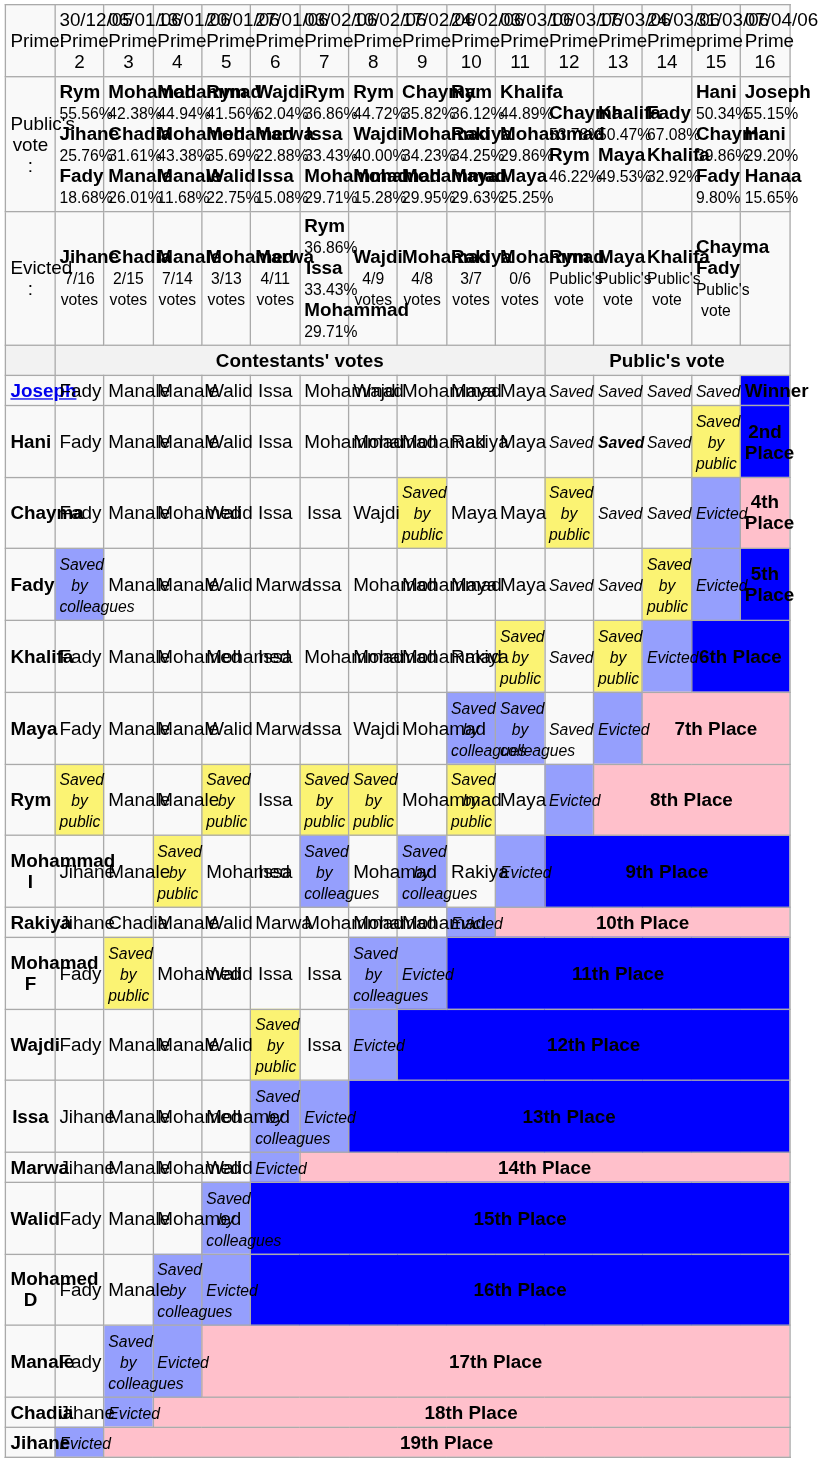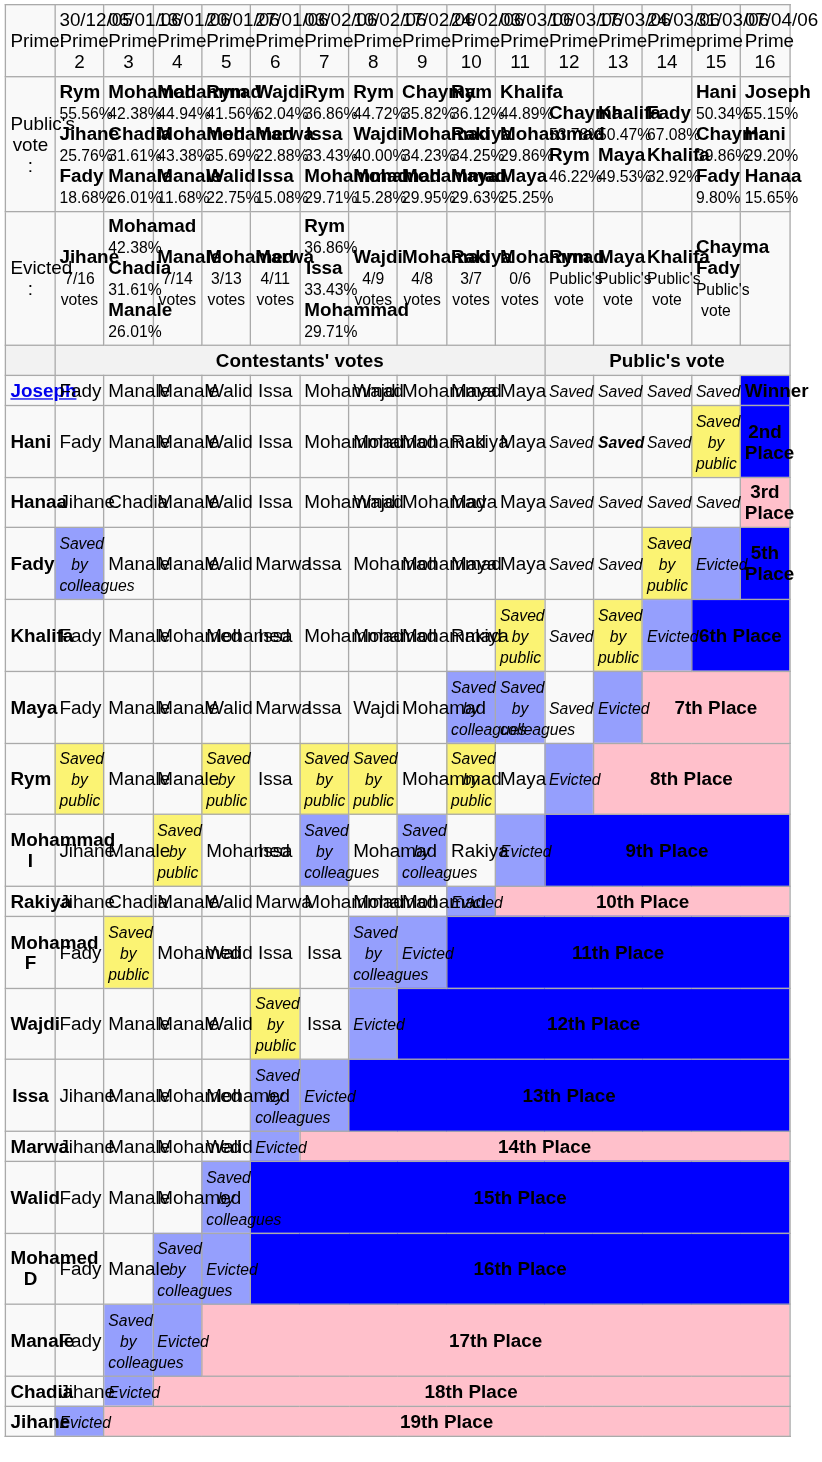 <table class="wikitable" style="font-size:90%; text-align:center; width: 96%; margin-left: auto;table-layout:fixed; margin-right: auto;">
 <tr>
 <td>Prime:</td>
 <td align="center">30/12/05 Prime 2</td>
 <td align="center">06/01/06 Prime 3</td>
 <td align="center">13/01/06 Prime 4</td>
 <td align="center">20/01/06 Prime 5</td>
 <td align="center">27/01/06 Prime 6</td>
 <td align="center">03/02/06 Prime 7</td>
 <td align="center">10/02/06 Prime 8</td>
 <td align="center">17/02/06 Prime 9</td>
 <td align="center">24/02/06 Prime 10</td>
 <td align="center">03/03/06 Prime 11</td>
 <td align="center">10/03/06 Prime 12</td>
 <td align="center">17/03/06 Prime 13</td>
 <td align="center">24/03/06 Prime 14</td>
 <td align="center">31/03/06 prime 15</td>
 <td align="center">07/04/06 Prime 16</td>
 </tr>
 <tr>
 <td>Public's vote :</td>
 <td><strong>Rym</strong> <br> <small>55.56%</small> <br> <strong>Jihane</strong> <br> <small>25.76%</small> <br> <strong>Fady</strong> <br> <small>18.68%</small></td>
 <td><strong>Mohamad</strong> <br> <small>42.38%</small> <br> <strong>Chadia</strong> <br> <small>31.61%</small> <br> <strong>Manale</strong> <br> <small>26.01%</small></td>
 <td><strong>Mohammad</strong> <br> <small>44.94%</small> <br> <strong>Mohamed</strong> <br> <small>43.38%</small> <br> <strong>Manale</strong> <br> <small>11.68%</small></td>
 <td><strong>Rym</strong> <br> <small>41.56%</small> <br> <strong>Mohamed</strong> <br> <small>35.69%</small> <br> <strong>Walid</strong> <br> <small>22.75%</small></td>
 <td><strong>Wajdi</strong> <br> <small>62.04%</small> <br> <strong>Marwa</strong> <br> <small>22.88%</small> <br> <strong>Issa</strong> <br> <small>15.08%</small></td>
 <td><strong>Rym</strong> <br> <small>36.86%</small> <br> <strong>Issa</strong> <br> <small>33.43%</small> <br> <strong>Mohammad</strong> <br> <small>29.71%</small></td>
 <td><strong>Rym</strong> <br> <small>44.72%</small> <br> <strong>Wajdi</strong> <br> <small>40.00%</small> <br> <strong>Mohamad</strong> <br> <small>15.28%</small></td>
 <td><strong>Chayma</strong> <br> <small>35.82%</small> <br> <strong>Mohamad</strong> <br> <small>34.23%</small> <br> <strong>Mohammad</strong> <br> <small>29.95%</small></td>
 <td><strong>Rym</strong> <br> <small>36.12%</small> <br> <strong>Rakiya</strong> <br> <small>34.25%</small> <br> <strong>Maya</strong> <br> <small>29.63%</small></td>
 <td><strong>Khalifa</strong> <br> <small>44.89%</small> <br> <strong>Mohammad</strong> <br> <small>29.86%</small> <br> <strong>Maya</strong> <br> <small>25.25%</small></td>
 <td><strong>Chayma</strong> <br> <small>53.78%</small> <br> <strong>Rym</strong> <br> <small>46.22%</small></td>
 <td><strong>Khalifa</strong> <br> <small>50.47%</small> <br> <strong>Maya</strong> <br> <small>49.53%</small></td>
 <td><strong>Fady</strong> <br> <small>67.08%</small> <br> <strong>Khalifa</strong> <br> <small>32.92%</small></td>
 <td><strong>Hani</strong> <br> <small>50.34%</small> <br> <strong>Chayma</strong> <br> <small>39.86%</small> <br> <strong>Fady</strong> <br> <small>9.80%</small></td>
 <td><strong>Joseph</strong> <br> <small>55.15%</small> <br> <strong>Hani</strong> <br> <small>29.20%</small> <br> <strong>Hanaa</strong> <br> <small>15.65%</small></td>
 </tr>
 <tr>
 <td>Evicted :</td>
 <td><strong>Jihane</strong><br><small>7/16 votes</small></td>
-<td><strong>Chadia</strong><br><small>2/15 votes</small></td>
+<td><strong>Mohamad</strong> <br> <small>42.38%</small> <br> <strong>Chadia</strong> <br> <small>31.61%</small> <br> <strong>Manale</strong> <br> <small>26.01%</small></td>
 <td><strong>Manale</strong><br><small>7/14 votes</small></td>
 <td><strong>Mohamed</strong><br><small>3/13 votes</small></td>
 <td><strong>Marwa</strong><br><small>4/11 votes</small></td>
 <td><strong>Rym</strong> <br> <small>36.86%</small> <br> <strong>Issa</strong> <br> <small>33.43%</small> <br> <strong>Mohammad</strong> <br> <small>29.71%</small></td>
 <td><strong>Wajdi</strong><br><small>4/9 votes</small></td>
 <td><strong>Mohamad</strong><br><small>4/8 votes</small></td>
 <td><strong>Rakiya</strong><br><small>3/7 votes</small></td>
 <td><strong>Mohammad</strong><br><small>0/6 votes</small></td>
 <td><strong>Rym</strong><br><small>Public's vote</small></td>
 <td><strong>Maya</strong><br><small>Public's vote</small></td>
 <td><strong>Khalifa</strong><br><small>Public's vote</small></td>
 <td><strong>Chayma<br>Fady</strong><br><small>Public's vote</small></td>
 <td></td>
 </tr>
 <tr>
 <th></th>
 <th colspan="10" align="center">Contestants' votes</th>
 <th colspan="5" align="center">Public's vote</th>
 </tr>
 <tr>
 <td><strong><a href='#'>Joseph</a></strong></td>
 <td>Fady</td>
 <td>Manale</td>
 <td>Manale</td>
 <td>Walid</td>
 <td>Issa</td>
 <td>Mohammad</td>
 <td>Wajdi</td>
 <td>Mohammad</td>
 <td>Maya</td>
 <td>Maya</td>
 <td><small><em>Saved</em></small></td>
 <td><small><em>Saved</em></small></td>
 <td><small><em>Saved</em></small></td>
 <td><small><em>Saved</em></small></td>
 <td bgcolor="blue" colspan="1"><strong>Winner</strong></td>
 </tr>
 <tr>
 <td><strong>Hani</strong></td>
 <td>Fady</td>
 <td>Manale</td>
 <td>Manale</td>
 <td>Walid</td>
 <td>Issa</td>
 <td>Mohammad</td>
 <td>Mohamad</td>
 <td>Mohamad</td>
 <td>Rakiya</td>
 <td>Maya</td>
 <td><small><em>Saved</em></small></td>
 <td><strong><small><em>Saved</em></small></strong></td>
 <td><small><em>Saved</em></small></td>
 <td style="background:#FBF373"><small><em>Saved by public</em></small></td>
 <td bgcolor="blue" colspan="1"><strong>2nd Place</strong></td>
 </tr>
 <tr>
-<td><strong>Chayma</strong></td>
-<td>Fady</td>
+<td><strong>Hanaa</strong></td>
+<td>Jihane</td>
+<td>Chadia</td>
 <td>Manale</td>
-<td>Mohamed</td>
 <td>Walid</td>
 <td>Issa</td>
-<td>Issa</td>
+<td>Mohammad</td>
 <td>Wajdi</td>
-<td style="background:#FBF373"><small><em>Saved by public</em></small></td>
+<td>Mohamad</td>
 <td>Maya</td>
 <td>Maya</td>
-<td style="background:#FBF373"><small><em>Saved by public</em></small></td>
 <td><small><em>Saved</em></small></td>
 <td><small><em>Saved</em></small></td>
-<td style="background:#959FFD"><small><em>Evicted</em></small></td>
-<td bgcolor="pink" colspan="1"><strong>4th Place</strong></td>
+<td><small><em>Saved</em></small></td>
+<td><small><em>Saved</em></small></td>
+<td bgcolor="pink" colspan="1"><strong>3rd Place</strong></td>
 </tr>
 <tr>
 <td><strong>Fady</strong></td>
 <td style="background:#959FFD"><small><em>Saved by colleagues</em></small></td>
 <td>Manale</td>
 <td>Manale</td>
 <td>Walid</td>
 <td>Marwa</td>
 <td>Issa</td>
 <td>Mohamad</td>
 <td>Mohammad</td>
 <td>Maya</td>
 <td>Maya</td>
 <td><small><em>Saved</em></small></td>
 <td><small><em>Saved</em></small></td>
 <td style="background:#FBF373"><small><em>Saved by public</em></small></td>
 <td style="background:#959FFD"><small><em>Evicted</em></small></td>
 <td bgcolor="blue" colspan="1"><strong>5th Place</strong></td>
 </tr>
 <tr>
 <td><strong>Khalifa</strong></td>
 <td>Fady</td>
 <td>Manale</td>
 <td>Mohamed</td>
 <td>Mohamed</td>
 <td>Issa</td>
 <td>Mohammad</td>
 <td>Mohamad</td>
 <td>Mohammad</td>
 <td>Rakiya</td>
 <td style="background:#FBF373"><small><em>Saved by public</em></small></td>
 <td><small><em>Saved</em></small></td>
 <td style="background:#FBF373"><small><em>Saved by public</em></small></td>
 <td style="background:#959FFD"><small><em>Evicted</em></small></td>
 <td bgcolor="blue" colspan="2"><strong>6th Place</strong></td>
 </tr>
 <tr>
 <td><strong>Maya</strong></td>
 <td>Fady</td>
 <td>Manale</td>
 <td>Manale</td>
 <td>Walid</td>
 <td>Marwa</td>
 <td>Issa</td>
 <td>Wajdi</td>
 <td>Mohamad</td>
 <td style="background:#959FFD"><small><em>Saved by colleagues</em></small></td>
 <td style="background:#959FFD"><small><em>Saved by colleagues</em></small></td>
 <td><small><em>Saved</em></small></td>
 <td style="background:#959FFD"><small><em>Evicted</em></small></td>
 <td bgcolor="pink" colspan="3"><strong>7th Place</strong></td>
 </tr>
 <tr>
 <td><strong>Rym</strong></td>
 <td style="background:#FBF373"><small><em>Saved by public</em></small></td>
 <td>Manale</td>
 <td>Manale</td>
 <td style="background:#FBF373"><small><em>Saved by public</em></small></td>
 <td>Issa</td>
 <td style="background:#FBF373"><small><em>Saved by public</em></small></td>
 <td style="background:#FBF373"><small><em>Saved by public</em></small></td>
 <td>Mohammad</td>
 <td style="background:#FBF373"><small><em>Saved by public</em></small></td>
 <td>Maya</td>
 <td style="background:#959FFD"><small><em>Evicted</em></small></td>
 <td bgcolor="pink" colspan="4"><strong>8th Place</strong></td>
 </tr>
 <tr>
 <td><strong>Mohammad I</strong></td>
 <td>Jihane</td>
 <td>Manale</td>
 <td style="background:#FBF373"><small><em>Saved by public</em></small></td>
 <td>Mohamed</td>
 <td>Issa</td>
 <td style="background:#959FFD"><small><em>Saved by colleagues</em></small></td>
 <td>Mohamad</td>
 <td style="background:#959FFD"><small><em>Saved by colleagues</em></small></td>
 <td>Rakiya</td>
 <td style="background:#959FFD"><small><em>Evicted</em></small></td>
 <td bgcolor="blue" colspan="5"><strong>9th Place</strong></td>
 </tr>
 <tr>
 <td><strong>Rakiya</strong></td>
 <td>Jihane</td>
 <td>Chadia</td>
 <td>Manale</td>
 <td>Walid</td>
 <td>Marwa</td>
 <td>Mohammad</td>
 <td>Mohamad</td>
 <td>Mohamad</td>
 <td style="background:#959FFD"><small><em>Evicted</em></small></td>
 <td bgcolor="pink" colspan="6"><strong>10th Place</strong></td>
 </tr>
 <tr>
 <td><strong>Mohamad F</strong></td>
 <td>Fady</td>
 <td style="background:#FBF373"><small><em>Saved by public</em></small></td>
 <td>Mohamed</td>
 <td>Walid</td>
 <td>Issa</td>
 <td>Issa</td>
 <td style="background:#959FFD"><small><em>Saved by colleagues</em></small></td>
 <td style="background:#959FFD"><small><em>Evicted</em></small></td>
 <td bgcolor="blue" colspan="7"><strong>11th Place</strong></td>
 </tr>
 <tr>
 <td><strong>Wajdi</strong></td>
 <td>Fady</td>
 <td>Manale</td>
 <td>Manale</td>
 <td>Walid</td>
 <td style="background:#FBF373"><small><em>Saved by public</em></small></td>
 <td>Issa</td>
 <td style="background:#959FFD"><small><em>Evicted</em></small></td>
 <td bgcolor="blue" colspan="8"><strong>12th Place</strong></td>
 </tr>
 <tr>
 <td><strong>Issa</strong></td>
 <td>Jihane</td>
 <td>Manale</td>
 <td>Mohamed</td>
 <td>Mohamed</td>
 <td style="background:#959FFD"><small><em>Saved by colleagues</em></small></td>
 <td style="background:#959FFD"><small><em>Evicted</em></small></td>
 <td bgcolor="blue" colspan="9"><strong>13th Place</strong></td>
 </tr>
 <tr>
 <td><strong>Marwa</strong></td>
 <td>Jihane</td>
 <td>Manale</td>
 <td>Mohamed</td>
 <td>Walid</td>
 <td style="background:#959FFD"><small><em>Evicted</em></small></td>
 <td bgcolor="pink" colspan="10"><strong>14th Place</strong></td>
 </tr>
 <tr>
 <td><strong>Walid</strong></td>
 <td>Fady</td>
 <td>Manale</td>
 <td>Mohamed</td>
 <td style="background:#959FFD"><small><em>Saved by colleagues</em></small></td>
 <td bgcolor="blue" colspan="11"><strong>15th Place</strong></td>
 </tr>
 <tr>
 <td><strong>Mohamed D</strong></td>
 <td>Fady</td>
 <td>Manale</td>
 <td style="background:#959FFD"><small><em>Saved by colleagues</em></small></td>
 <td style="background:#959FFD"><small><em>Evicted</em></small></td>
 <td bgcolor="blue" colspan="11"><strong>16th Place</strong></td>
 </tr>
 <tr>
 <td><strong>Manale</strong></td>
 <td>Fady</td>
 <td style="background:#959FFD"><small><em>Saved by colleagues</em></small></td>
 <td style="background:#959FFD"><small><em>Evicted</em></small></td>
 <td bgcolor="pink" colspan="12"><strong>17th Place</strong></td>
 </tr>
 <tr>
 <td><strong>Chadia</strong></td>
 <td>Jihane</td>
 <td style="background:#959FFD"><small><em>Evicted</em></small></td>
 <td bgcolor="pink" colspan="13"><strong>18th Place</strong></td>
 </tr>
 <tr>
 <td><strong>Jihane</strong></td>
 <td style="background:#959FFD"><small><em>Evicted</em></small></td>
 <td bgcolor="pink" colspan="14"><strong>19th Place</strong></td>
 </tr>
 <tr>
 </tr>
 </table>
